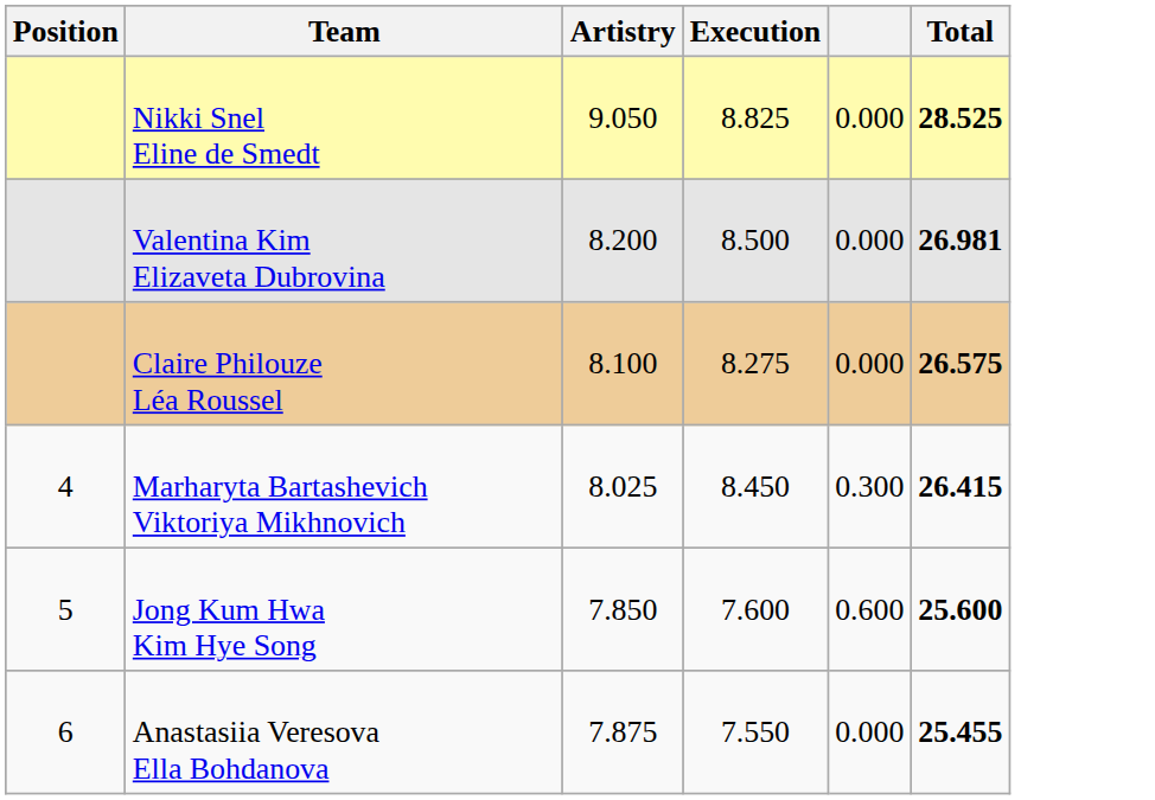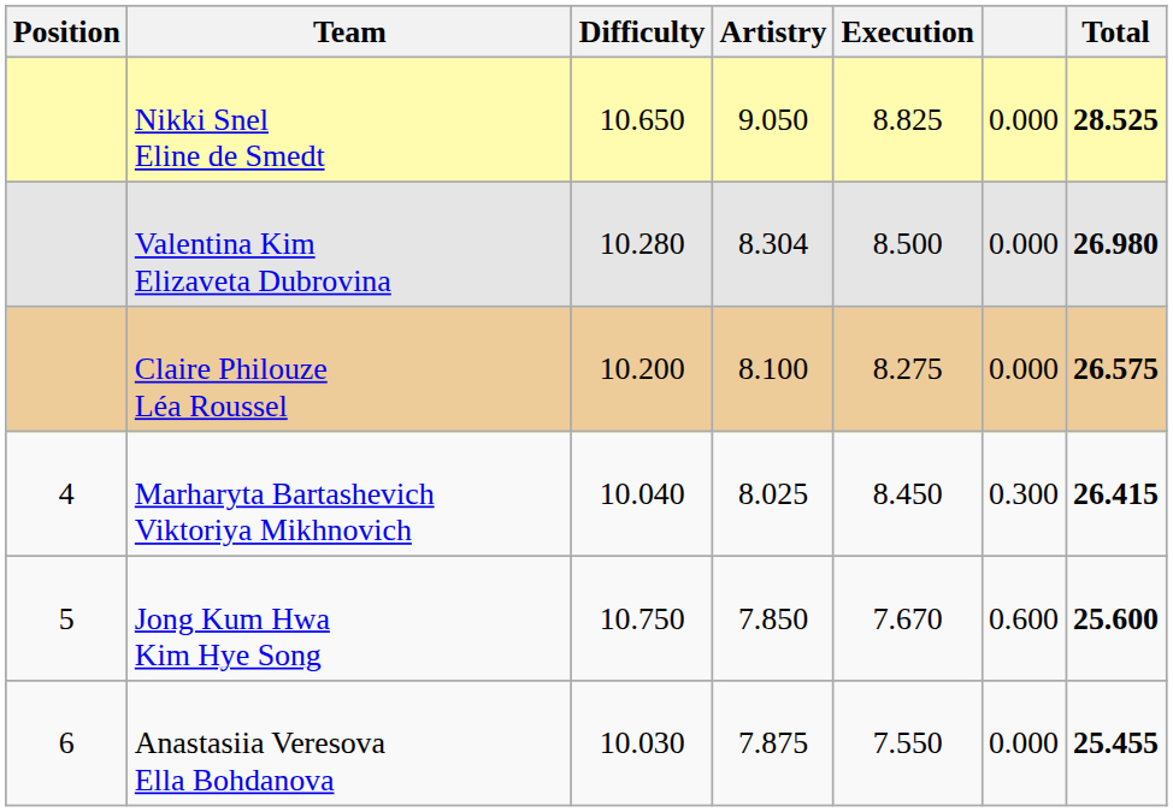 <table class="wikitable sortable" style="text-align:center; font-size:95%">
 <tr>
 <th scope=col>Position</th>
 <th scope="col" style="width:210px;">Team</th>
+<th scope=col>Difficulty</th>
 <th scope=col>Artistry</th>
 <th scope=col>Execution</th>
 <th scope=col></th>
 <th scope=col;>Total</th>
 </tr>
 <tr style="background:#fffcaf;">
 <td rowspan=1></td>
 <td style="text-align:left;"><br><a href='#'>Nikki Snel</a><br><a href='#'>Eline de Smedt</a></td>
+<td>10.650</td>
 <td>9.050</td>
 <td>8.825</td>
 <td>0.000</td>
 <td><strong>28.525</strong></td>
 </tr>
 <tr style="background:#e5e5e5;">
 <td rowspan=1></td>
 <td style="text-align:left;"><br><a href='#'>Valentina Kim</a><br><a href='#'>Elizaveta Dubrovina</a></td>
-<td>8.200</td>
+<td>10.280</td>
+<td>8.304</td>
 <td>8.500</td>
 <td>0.000</td>
-<td><strong>26.981</strong></td>
+<td><strong>26.980</strong></td>
 </tr>
 <tr style="background:#ec9;">
 <td rowspan=1></td>
 <td style="text-align:left;"><br><a href='#'>Claire Philouze</a><br><a href='#'>Léa Roussel</a></td>
+<td>10.200</td>
 <td>8.100</td>
 <td>8.275</td>
 <td>0.000</td>
 <td><strong>26.575</strong></td>
 </tr>
 <tr>
 <td scope=row style="text-align:center">4</td>
 <td style="text-align:left;"><br><a href='#'>Marharyta Bartashevich</a><br><a href='#'>Viktoriya Mikhnovich</a></td>
+<td>10.040</td>
 <td>8.025</td>
 <td>8.450</td>
 <td>0.300</td>
 <td><strong>26.415</strong></td>
 </tr>
 <tr>
 <td scope=row style="text-align:center">5</td>
 <td style="text-align:left;"><br><a href='#'>Jong Kum Hwa</a><br><a href='#'>Kim Hye Song</a></td>
+<td>10.750</td>
 <td>7.850</td>
-<td>7.600</td>
+<td>7.670</td>
 <td>0.600</td>
 <td><strong>25.600</strong></td>
 </tr>
 <tr>
 <td scope=row style="text-align:center">6</td>
 <td style="text-align:left;"><br>Anastasiia Veresova<br><a href='#'>Ella Bohdanova</a></td>
+<td>10.030</td>
 <td>7.875</td>
 <td>7.550</td>
 <td>0.000</td>
 <td><strong>25.455</strong></td>
 </tr>
 </table>
